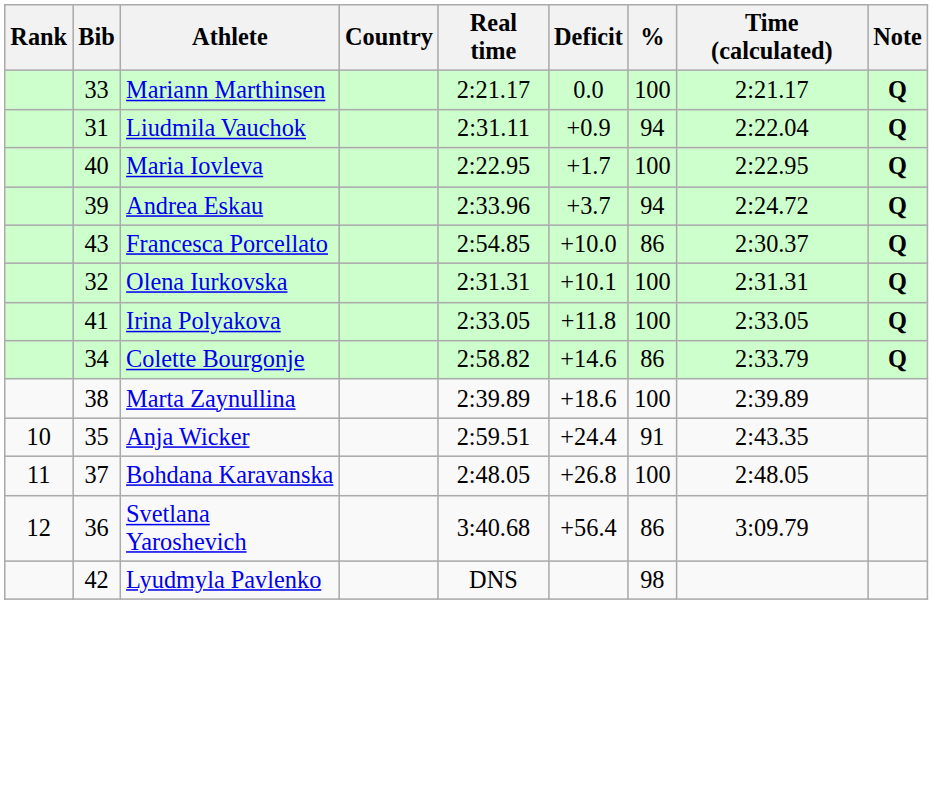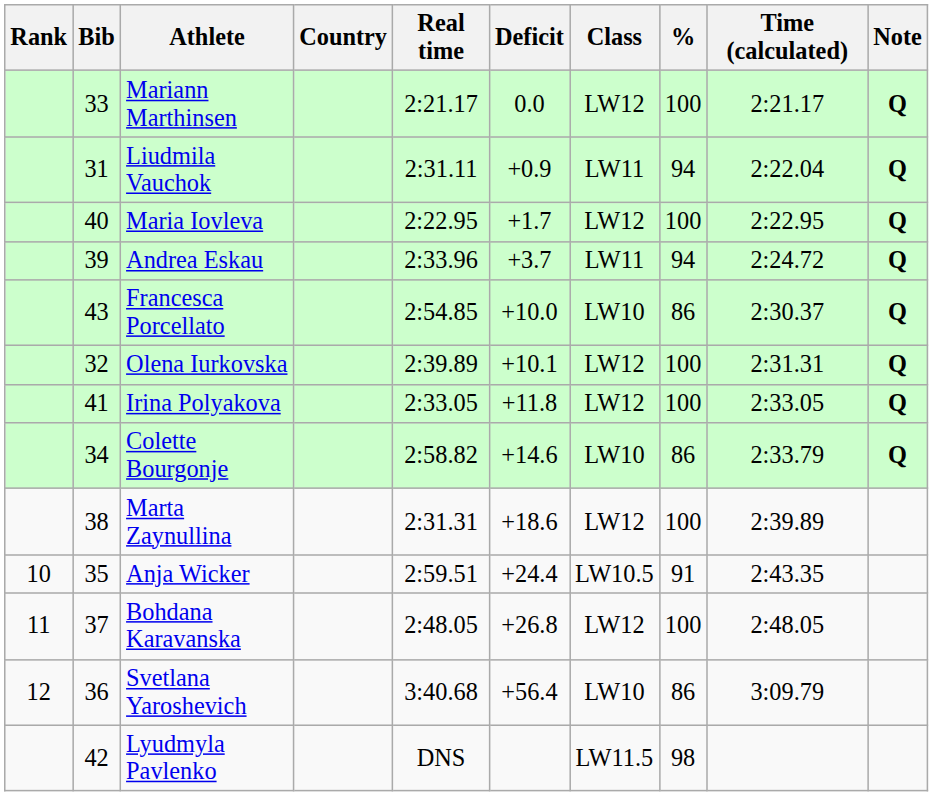 <table class="wikitable sortable" style="text-align:center">
 <tr>
 <th>Rank</th>
 <th>Bib</th>
 <th>Athlete</th>
 <th>Country</th>
 <th>Real time</th>
 <th>Deficit</th>
+<th>Class</th>
 <th>%</th>
 <th>Time (calculated)</th>
 <th>Note</th>
 </tr>
 <tr bgcolor=ccffcc>
 <td></td>
 <td>33</td>
 <td align=left><a href='#'>Mariann Marthinsen</a></td>
 <td align=left></td>
 <td>2:21.17</td>
 <td>0.0</td>
+<td>LW12</td>
 <td>100</td>
 <td>2:21.17</td>
 <td><strong>Q</strong></td>
 </tr>
 <tr bgcolor=ccffcc>
 <td></td>
 <td>31</td>
 <td align=left><a href='#'>Liudmila Vauchok</a></td>
 <td align=left></td>
 <td>2:31.11</td>
 <td>+0.9</td>
+<td>LW11</td>
 <td>94</td>
 <td>2:22.04</td>
 <td><strong>Q</strong></td>
 </tr>
 <tr bgcolor=ccffcc>
 <td></td>
 <td>40</td>
 <td align=left><a href='#'>Maria Iovleva</a></td>
 <td align=left></td>
 <td>2:22.95</td>
 <td>+1.7</td>
+<td>LW12</td>
 <td>100</td>
 <td>2:22.95</td>
 <td><strong>Q</strong></td>
 </tr>
 <tr bgcolor=ccffcc>
 <td></td>
 <td>39</td>
 <td align=left><a href='#'>Andrea Eskau</a></td>
 <td align=left></td>
 <td>2:33.96</td>
 <td>+3.7</td>
+<td>LW11</td>
 <td>94</td>
 <td>2:24.72</td>
 <td><strong>Q</strong></td>
 </tr>
 <tr bgcolor=ccffcc>
 <td></td>
 <td>43</td>
 <td align=left><a href='#'>Francesca Porcellato</a></td>
 <td align=left></td>
 <td>2:54.85</td>
 <td>+10.0</td>
+<td>LW10</td>
 <td>86</td>
 <td>2:30.37</td>
 <td><strong>Q</strong></td>
 </tr>
 <tr bgcolor=ccffcc>
 <td></td>
 <td>32</td>
 <td align=left><a href='#'>Olena Iurkovska</a></td>
 <td align=left></td>
-<td>2:31.31</td>
+<td>2:39.89</td>
 <td>+10.1</td>
+<td>LW12</td>
 <td>100</td>
 <td>2:31.31</td>
 <td><strong>Q</strong></td>
 </tr>
 <tr bgcolor=ccffcc>
 <td></td>
 <td>41</td>
 <td align=left><a href='#'>Irina Polyakova</a></td>
 <td align=left></td>
 <td>2:33.05</td>
 <td>+11.8</td>
+<td>LW12</td>
 <td>100</td>
 <td>2:33.05</td>
 <td><strong>Q</strong></td>
 </tr>
 <tr bgcolor=ccffcc>
 <td></td>
 <td>34</td>
 <td align=left><a href='#'>Colette Bourgonje</a></td>
 <td align=left></td>
 <td>2:58.82</td>
 <td>+14.6</td>
+<td>LW10</td>
 <td>86</td>
 <td>2:33.79</td>
 <td><strong>Q</strong></td>
 </tr>
 <tr>
 <td></td>
 <td>38</td>
 <td align=left><a href='#'>Marta Zaynullina</a></td>
 <td align=left></td>
-<td>2:39.89</td>
+<td>2:31.31</td>
 <td>+18.6</td>
+<td>LW12</td>
 <td>100</td>
 <td>2:39.89</td>
 <td></td>
 </tr>
 <tr>
 <td>10</td>
 <td>35</td>
 <td align=left><a href='#'>Anja Wicker</a></td>
 <td align=left></td>
 <td>2:59.51</td>
 <td>+24.4</td>
+<td>LW10.5</td>
 <td>91</td>
 <td>2:43.35</td>
 <td></td>
 </tr>
 <tr>
 <td>11</td>
 <td>37</td>
 <td align=left><a href='#'>Bohdana Karavanska</a></td>
 <td align=left></td>
 <td>2:48.05</td>
 <td>+26.8</td>
+<td>LW12</td>
 <td>100</td>
 <td>2:48.05</td>
 <td></td>
 </tr>
 <tr>
 <td>12</td>
 <td>36</td>
 <td align=left><a href='#'>Svetlana Yaroshevich</a></td>
 <td align=left></td>
 <td>3:40.68</td>
 <td>+56.4</td>
+<td>LW10</td>
 <td>86</td>
 <td>3:09.79</td>
 <td></td>
 </tr>
 <tr>
 <td></td>
 <td>42</td>
 <td align=left><a href='#'>Lyudmyla Pavlenko</a></td>
 <td align=left></td>
 <td>DNS</td>
 <td></td>
+<td>LW11.5</td>
 <td>98</td>
 <td></td>
 <td></td>
 </tr>
 </table>
